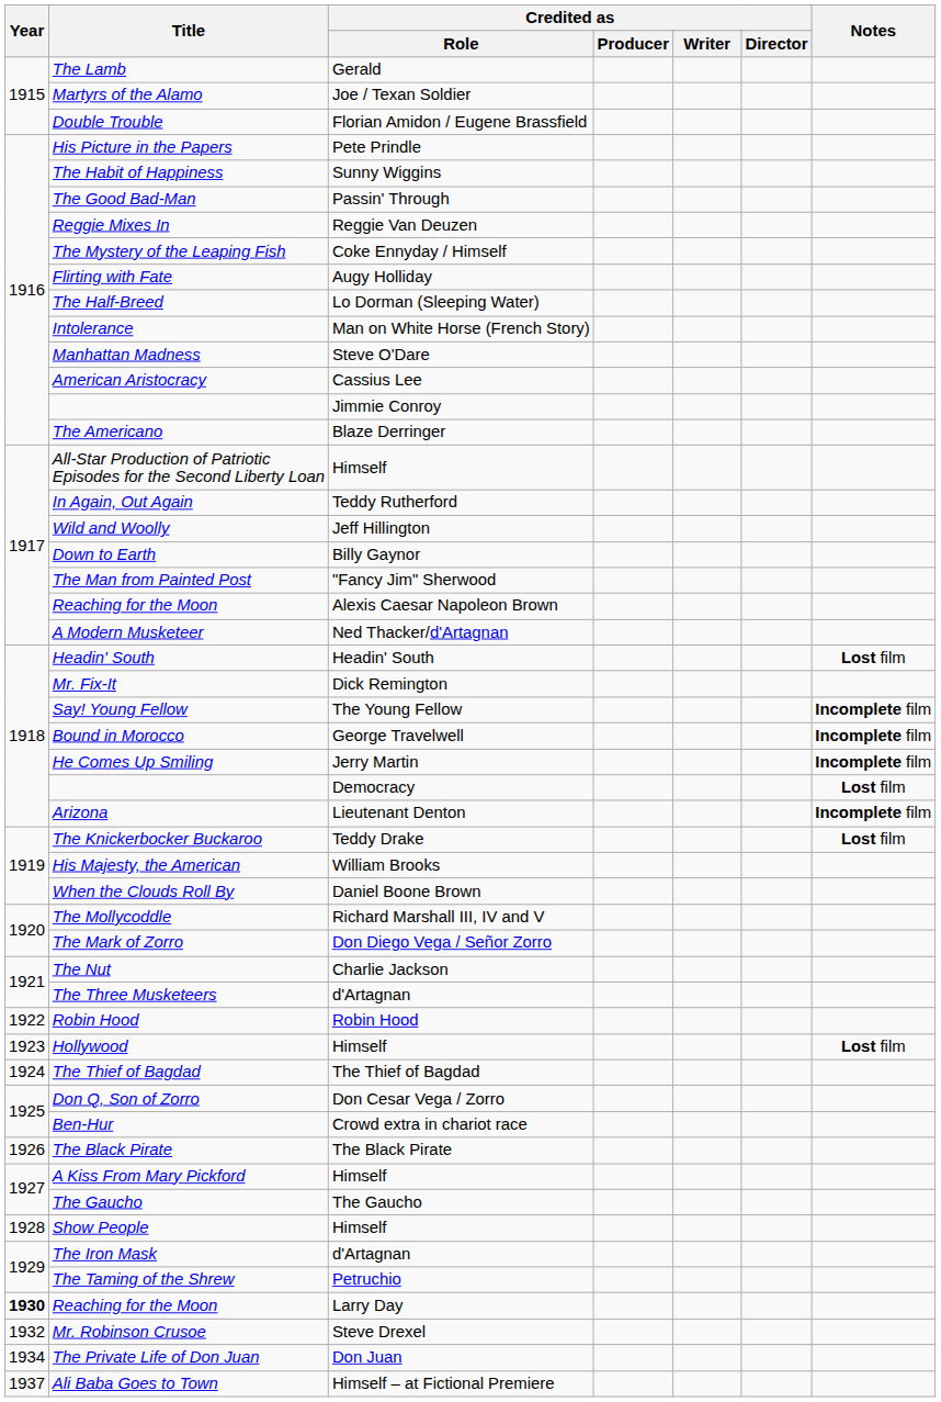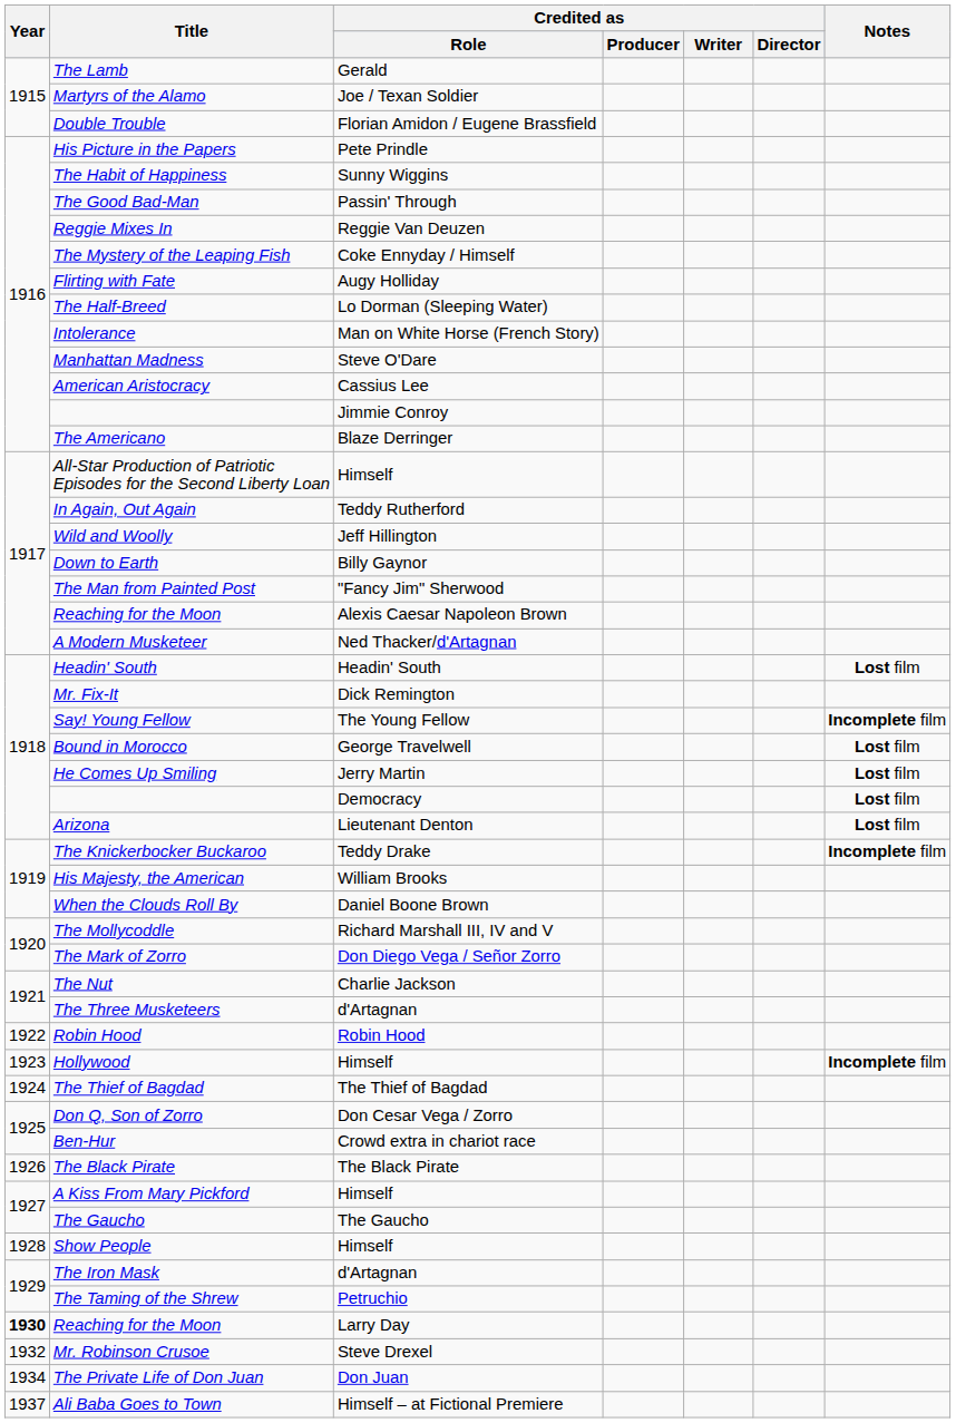 <table class="wikitable">
 <tr style="background:#b0c4de; text-align:center;">
 <th rowspan=2>Year</th>
 <th rowspan=2>Title</th>
 <th colspan=4>Credited as</th>
 <th rowspan="2" scope="col" class="unsortable">Notes</th>
 </tr>
 <tr style="background:#b0c4de; text-align:center;">
 <th>Role</th>
 <th style="width:60px;">Producer</th>
 <th style="width:60px;">Writer</th>
 <th style="width:60px;">Director</th>
 </tr>
 <tr>
 <td rowspan=3>1915</td>
 <td align=left><em><a href='#'>The Lamb</a></em></td>
 <td align=left>Gerald</td>
 <td></td>
 <td></td>
 <td></td>
 <td></td>
 </tr>
 <tr>
 <td align=left><em><a href='#'>Martyrs of the Alamo</a> </em></td>
 <td align=left>Joe / Texan Soldier</td>
 <td></td>
 <td></td>
 <td></td>
 <td></td>
 </tr>
 <tr>
 <td align=left><em><a href='#'>Double Trouble</a> </em></td>
 <td align=left>Florian Amidon / Eugene Brassfield</td>
 <td></td>
 <td></td>
 <td></td>
 <td></td>
 </tr>
 <tr>
 <td rowspan=12>1916</td>
 <td align=left><em><a href='#'>His Picture in the Papers</a></em></td>
 <td align=left>Pete Prindle</td>
 <td></td>
 <td></td>
 <td></td>
 <td></td>
 </tr>
 <tr>
 <td align=left><em><a href='#'>The Habit of Happiness</a></em></td>
 <td align=left>Sunny Wiggins</td>
 <td></td>
 <td></td>
 <td></td>
 <td></td>
 </tr>
 <tr align=center>
 <td align=left><em><a href='#'>The Good Bad-Man</a></em></td>
 <td align=left>Passin' Through</td>
 <td></td>
 <td></td>
 <td></td>
 <td></td>
 </tr>
 <tr>
 <td align=left><em><a href='#'>Reggie Mixes In</a></em></td>
 <td align=left>Reggie Van Deuzen</td>
 <td></td>
 <td></td>
 <td></td>
 <td></td>
 </tr>
 <tr>
 <td align=left><em><a href='#'>The Mystery of the Leaping Fish</a></em></td>
 <td align=left>Coke Ennyday / Himself</td>
 <td></td>
 <td></td>
 <td></td>
 <td></td>
 </tr>
 <tr>
 <td align=left><em><a href='#'>Flirting with Fate</a></em></td>
 <td align=left>Augy Holliday</td>
 <td></td>
 <td></td>
 <td></td>
 <td></td>
 </tr>
 <tr>
 <td align=left><em><a href='#'>The Half-Breed</a></em></td>
 <td align=left>Lo Dorman (Sleeping Water)</td>
 <td></td>
 <td></td>
 <td></td>
 <td></td>
 </tr>
 <tr>
 <td align=left><em><a href='#'>Intolerance</a></em></td>
 <td align=left>Man on White Horse (French Story)</td>
 <td></td>
 <td></td>
 <td></td>
 <td></td>
 </tr>
 <tr>
 <td align=left><em><a href='#'>Manhattan Madness</a></em></td>
 <td align=left>Steve O'Dare</td>
 <td></td>
 <td></td>
 <td></td>
 <td></td>
 </tr>
 <tr>
 <td align=left><em><a href='#'>American Aristocracy</a></em></td>
 <td align=left>Cassius Lee</td>
 <td></td>
 <td></td>
 <td></td>
 <td></td>
 </tr>
 <tr>
 <td align=left><em></em></td>
 <td align=left>Jimmie Conroy</td>
 <td></td>
 <td></td>
 <td></td>
 <td></td>
 </tr>
 <tr>
 <td align=left><em><a href='#'>The Americano</a></em></td>
 <td align=left>Blaze Derringer</td>
 <td></td>
 <td></td>
 <td></td>
 <td></td>
 </tr>
 <tr>
 <td rowspan=7>1917</td>
 <td align=left><em>All-Star Production of Patriotic</em><br><em>Episodes for the Second Liberty Loan</em></td>
 <td align=left>Himself</td>
 <td></td>
 <td></td>
 <td></td>
 <td></td>
 </tr>
 <tr align=center>
 <td align=left><em><a href='#'>In Again, Out Again</a></em></td>
 <td align=left>Teddy Rutherford</td>
 <td></td>
 <td></td>
 <td></td>
 <td></td>
 </tr>
 <tr>
 <td align=left><em><a href='#'>Wild and Woolly</a></em></td>
 <td align=left>Jeff Hillington</td>
 <td></td>
 <td></td>
 <td></td>
 <td></td>
 </tr>
 <tr align=center>
 <td align=left><em><a href='#'>Down to Earth</a></em></td>
 <td align=left>Billy Gaynor</td>
 <td></td>
 <td></td>
 <td></td>
 <td></td>
 </tr>
 <tr align=center>
 <td align=left><em><a href='#'>The Man from Painted Post</a></em></td>
 <td align=left>"Fancy Jim" Sherwood</td>
 <td></td>
 <td></td>
 <td></td>
 <td></td>
 </tr>
 <tr align=center>
 <td align=left><em><a href='#'>Reaching for the Moon</a></em></td>
 <td align=left>Alexis Caesar Napoleon Brown</td>
 <td></td>
 <td></td>
 <td></td>
 <td></td>
 </tr>
 <tr align=center>
 <td align=left><em><a href='#'>A Modern Musketeer</a></em></td>
 <td align=left>Ned Thacker/<a href='#'>d'Artagnan</a></td>
 <td></td>
 <td></td>
 <td></td>
 <td></td>
 </tr>
 <tr align=center>
 <td rowspan=7>1918</td>
 <td align=left><em><a href='#'>Headin' South</a></em></td>
 <td align=left>Headin' South</td>
 <td></td>
 <td></td>
 <td></td>
 <td><strong>Lost</strong> film</td>
 </tr>
 <tr align=center>
 <td align=left><em><a href='#'>Mr. Fix-It</a></em></td>
 <td align=left>Dick Remington</td>
 <td></td>
 <td></td>
 <td></td>
 <td></td>
 </tr>
 <tr align=center>
 <td align=left><em><a href='#'>Say! Young Fellow</a></em></td>
 <td align=left>The Young Fellow</td>
 <td></td>
 <td></td>
 <td></td>
 <td><strong>Incomplete</strong> film</td>
 </tr>
 <tr align=center>
 <td align=left><em><a href='#'>Bound in Morocco</a></em></td>
 <td align=left>George Travelwell</td>
 <td></td>
 <td></td>
 <td></td>
-<td><strong>Incomplete</strong> film</td>
+<td><strong>Lost</strong> film</td>
 </tr>
 <tr align=center>
 <td align=left><em><a href='#'>He Comes Up Smiling</a></em></td>
 <td align=left>Jerry Martin</td>
 <td></td>
 <td></td>
 <td></td>
-<td><strong>Incomplete</strong> film</td>
+<td><strong>Lost</strong> film</td>
 </tr>
 <tr align=center>
 <td align=left><em></em></td>
 <td align=left>Democracy</td>
 <td></td>
 <td></td>
 <td></td>
 <td><strong>Lost</strong> film</td>
 </tr>
 <tr align=center>
 <td align=left><em><a href='#'>Arizona</a></em></td>
 <td align=left>Lieutenant Denton</td>
 <td></td>
 <td></td>
 <td></td>
-<td><strong>Incomplete</strong> film</td>
+<td><strong>Lost</strong> film</td>
 </tr>
 <tr align=center>
 <td rowspan=3>1919</td>
 <td align=left><em><a href='#'>The Knickerbocker Buckaroo</a></em></td>
 <td align=left>Teddy Drake</td>
 <td></td>
 <td></td>
 <td></td>
-<td><strong>Lost</strong> film</td>
+<td><strong>Incomplete</strong> film</td>
 </tr>
 <tr align=center>
 <td align=left><em><a href='#'>His Majesty, the American</a></em></td>
 <td align=left>William Brooks</td>
 <td></td>
 <td></td>
 <td></td>
 <td></td>
 </tr>
 <tr align=center>
 <td align=left><em><a href='#'>When the Clouds Roll By</a></em></td>
 <td align=left>Daniel Boone Brown</td>
 <td></td>
 <td></td>
 <td></td>
 <td></td>
 </tr>
 <tr align=center>
 <td rowspan=2>1920</td>
 <td align=left><em><a href='#'>The Mollycoddle</a></em></td>
 <td align=left>Richard Marshall III, IV and V</td>
 <td></td>
 <td></td>
 <td></td>
 <td></td>
 </tr>
 <tr align=center>
 <td align=left><em><a href='#'>The Mark of Zorro</a></em></td>
 <td align=left><a href='#'>Don Diego Vega / Señor Zorro</a></td>
 <td></td>
 <td></td>
 <td></td>
 <td></td>
 </tr>
 <tr align=center>
 <td rowspan=2>1921</td>
 <td align=left><em><a href='#'>The Nut</a></em></td>
 <td align=left>Charlie Jackson</td>
 <td></td>
 <td></td>
 <td></td>
 <td></td>
 </tr>
 <tr align=center>
 <td align=left><em><a href='#'>The Three Musketeers</a></em></td>
 <td align=left>d'Artagnan</td>
 <td></td>
 <td></td>
 <td></td>
 <td></td>
 </tr>
 <tr align=center>
 <td>1922</td>
 <td align=left><em><a href='#'>Robin Hood</a></em></td>
 <td align=left><a href='#'>Robin Hood</a></td>
 <td></td>
 <td></td>
 <td></td>
 <td></td>
 </tr>
 <tr align=center>
 <td>1923</td>
 <td align=left><em><a href='#'>Hollywood</a></em></td>
 <td align=left>Himself</td>
 <td></td>
 <td></td>
 <td></td>
-<td><strong>Lost</strong> film</td>
+<td><strong>Incomplete</strong> film</td>
 </tr>
 <tr align=center>
 <td>1924</td>
 <td align=left><em><a href='#'>The Thief of Bagdad</a></em></td>
 <td align=left>The Thief of Bagdad</td>
 <td></td>
 <td></td>
 <td></td>
 <td></td>
 </tr>
 <tr align=center>
 <td rowspan=2>1925</td>
 <td align=left><em><a href='#'>Don Q, Son of Zorro</a></em></td>
 <td align=left>Don Cesar Vega / Zorro</td>
 <td></td>
 <td></td>
 <td></td>
 <td></td>
 </tr>
 <tr>
 <td align=left><em><a href='#'>Ben-Hur</a></em></td>
 <td align=left>Crowd extra in chariot race</td>
 <td></td>
 <td></td>
 <td></td>
 <td></td>
 </tr>
 <tr align=center>
 <td>1926</td>
 <td align=left><em><a href='#'>The Black Pirate</a></em></td>
 <td align=left>The Black Pirate</td>
 <td></td>
 <td></td>
 <td></td>
 <td></td>
 </tr>
 <tr align=center>
 <td rowspan=2>1927</td>
 <td align=left><em><a href='#'>A Kiss From Mary Pickford</a></em></td>
 <td align=left>Himself</td>
 <td></td>
 <td></td>
 <td></td>
 <td></td>
 </tr>
 <tr align=center>
 <td align=left><em><a href='#'>The Gaucho</a></em></td>
 <td align=left>The Gaucho</td>
 <td></td>
 <td></td>
 <td></td>
 <td></td>
 </tr>
 <tr>
 <td>1928</td>
 <td align=left><em><a href='#'>Show People</a></em></td>
 <td align=left>Himself</td>
 <td></td>
 <td></td>
 <td></td>
 <td></td>
 </tr>
 <tr align=center>
 <td rowspan=2>1929</td>
 <td align=left><em><a href='#'>The Iron Mask</a></em></td>
 <td align=left>d'Artagnan</td>
 <td></td>
 <td></td>
 <td></td>
 <td></td>
 </tr>
 <tr>
 <td align=left><em><a href='#'>The Taming of the Shrew</a></em></td>
 <td align=left><a href='#'>Petruchio</a></td>
 <td></td>
 <td></td>
 <td></td>
 <td></td>
 </tr>
 <tr align=center>
 <td><strong>1930</strong></td>
 <td align=left><em><a href='#'>Reaching for the Moon</a></em></td>
 <td align=left>Larry Day</td>
 <td></td>
 <td></td>
 <td></td>
 <td></td>
 </tr>
 <tr align=center>
 <td>1932</td>
 <td align=left><em><a href='#'>Mr. Robinson Crusoe</a></em></td>
 <td align=left>Steve Drexel</td>
 <td></td>
 <td></td>
 <td></td>
 <td></td>
 </tr>
 <tr align=center>
 <td>1934</td>
 <td align=left><em><a href='#'>The Private Life of Don Juan</a></em></td>
 <td align=left><a href='#'>Don Juan</a></td>
 <td></td>
 <td></td>
 <td></td>
 <td></td>
 </tr>
 <tr align=center>
 <td>1937</td>
 <td align=left><em><a href='#'>Ali Baba Goes to Town</a></em></td>
 <td align=left>Himself – at Fictional Premiere</td>
 <td></td>
 <td></td>
 <td></td>
 <td></td>
 </tr>
 </table>
